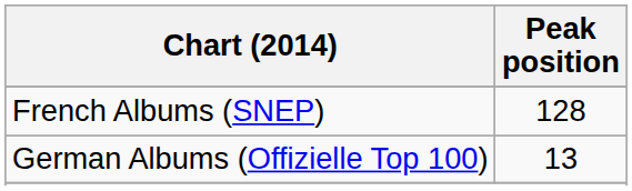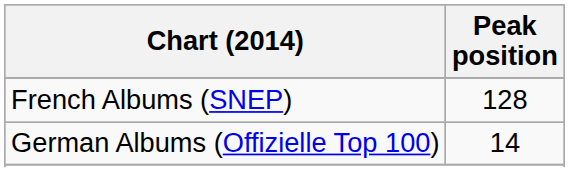 <table class="wikitable sortable">
 <tr>
 <th>Chart (2014)</th>
 <th>Peak<br>position</th>
 </tr>
 <tr>
 </tr>
 <tr>
 </tr>
 <tr>
 </tr>
 <tr>
 </tr>
 <tr>
 <td align="left">French Albums (<a href='#'>SNEP</a>)</td>
 <td align="center">128</td>
 </tr>
 <tr>
 <td align="left">German Albums (<a href='#'>Offizielle Top 100</a>)</td>
-<td align="center">13</td>
+<td align="center">14</td>
 </tr>
 <tr>
 </tr>
 <tr>
 </tr>
 <tr>
 </tr>
 <tr>
 </tr>
 </table>
